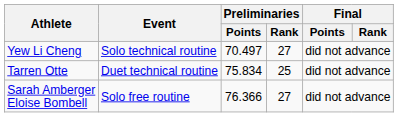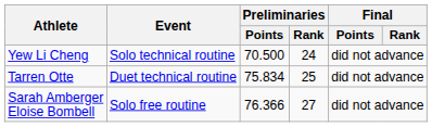 <table class=wikitable style="font-size:90%">
 <tr>
 <th rowspan="2">Athlete</th>
 <th rowspan="2">Event</th>
 <th colspan="2">Preliminaries</th>
 <th colspan="2">Final</th>
 </tr>
 <tr style="font-size:95%">
 <th>Points</th>
 <th>Rank</th>
 <th>Points</th>
 <th>Rank</th>
 </tr>
 <tr align=center>
 <td align=left rowspan=1><a href='#'>Yew Li Cheng</a></td>
 <td align=left><a href='#'>Solo technical routine</a></td>
-<td>70.497</td>
-<td>27</td>
+<td>70.500</td>
+<td>24</td>
 <td colspan=2>did not advance</td>
 </tr>
 <tr align=center>
 <td align=left><a href='#'>Tarren Otte</a></td>
 <td align=left><a href='#'>Duet technical routine</a></td>
 <td>75.834</td>
 <td>25</td>
 <td colspan=2>did not advance</td>
 </tr>
 <tr align=center>
 <td align=left><a href='#'>Sarah Amberger</a><br><a href='#'>Eloise Bombell</a></td>
 <td align=left><a href='#'>Solo free routine</a></td>
 <td>76.366</td>
 <td>27</td>
 <td colspan=2>did not advance</td>
 </tr>
 </table>
